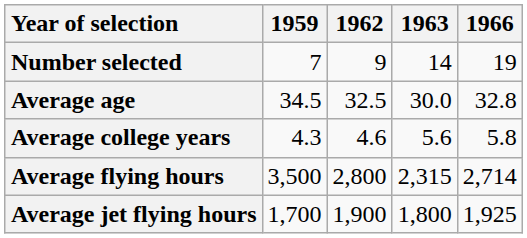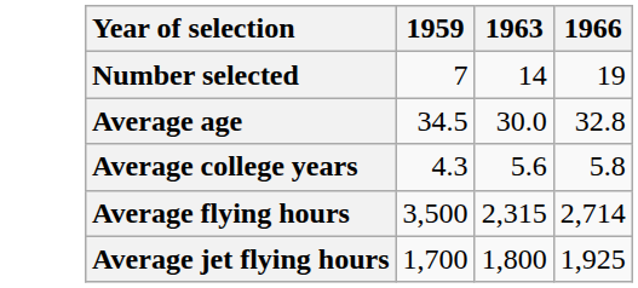 <table class="wikitable sortable" style="float:right; margin-left: 10;">
 <tr>
 <th scope=row style="text-align: left;">Year of selection</th>
 <th scope="col">1959</th>
-<th scope="col">1962</th>
 <th scope="col">1963</th>
 <th scope="col">1966</th>
 </tr>
 <tr>
 <th scope=row style="text-align: left;">Number selected</th>
 <td style="text-align: right;">7</td>
-<td style="text-align: right;">9</td>
 <td style="text-align: right;">14</td>
 <td style="text-align: right;">19</td>
 </tr>
 <tr>
 <th scope=row style="text-align: left;">Average age</th>
 <td style="text-align: right;">34.5</td>
-<td style="text-align: right;">32.5</td>
 <td style="text-align: right;">30.0</td>
 <td style="text-align: right;">32.8</td>
 </tr>
 <tr>
 <th scope=row style="text-align: left;">Average college years</th>
 <td style="text-align: right;">4.3</td>
-<td style="text-align: right;">4.6</td>
 <td style="text-align: right;">5.6</td>
 <td style="text-align: right;">5.8</td>
 </tr>
 <tr>
 <th scope=row style="text-align: left;">Average flying hours</th>
 <td style="text-align: right;">3,500</td>
-<td style="text-align: right;">2,800</td>
 <td style="text-align: right;">2,315</td>
 <td style="text-align: right;">2,714</td>
 </tr>
 <tr>
 <th scope=row style="text-align: left;">Average jet flying hours</th>
 <td style="text-align: right;">1,700</td>
-<td style="text-align: right;">1,900</td>
 <td style="text-align: right;">1,800</td>
 <td style="text-align: right;">1,925</td>
 </tr>
 </table>
